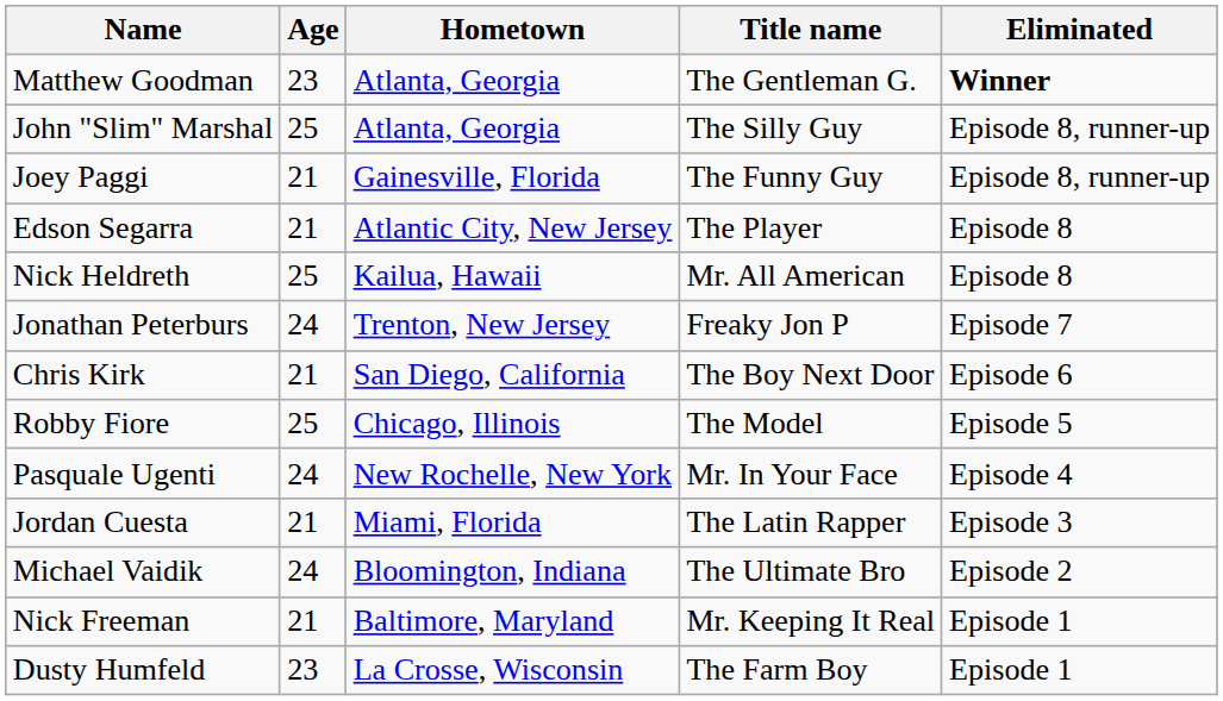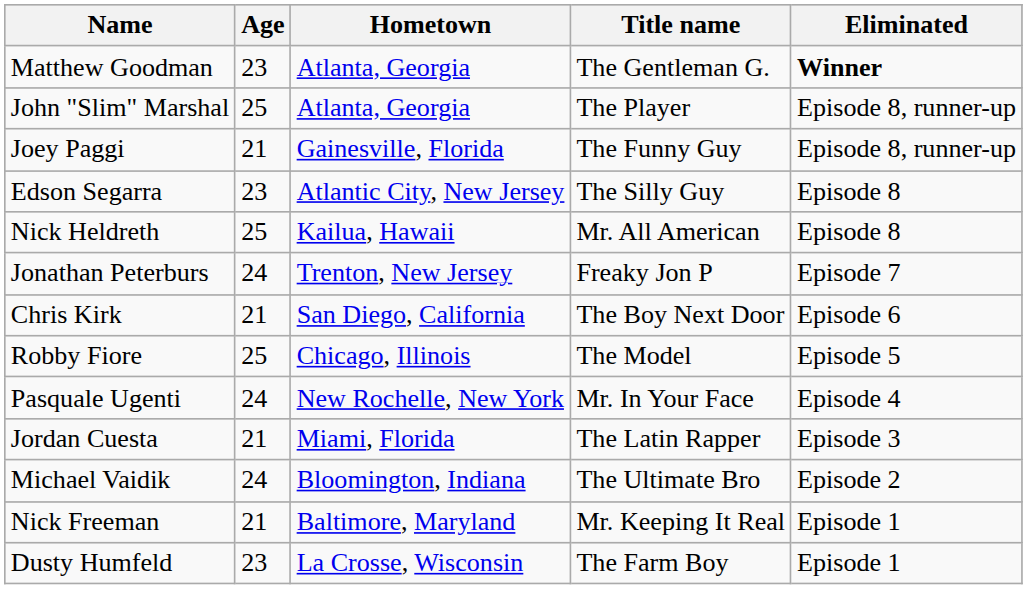 <table class="wikitable sortable">
 <tr>
 <th>Name</th>
 <th>Age</th>
 <th>Hometown</th>
 <th>Title name</th>
 <th>Eliminated</th>
 </tr>
 <tr>
 <td>Matthew Goodman</td>
 <td>23</td>
 <td><a href='#'>Atlanta, Georgia</a></td>
 <td>The Gentleman G.</td>
 <td><strong>Winner</strong></td>
 </tr>
 <tr>
 <td>John "Slim" Marshal</td>
 <td>25</td>
 <td><a href='#'>Atlanta, Georgia</a></td>
-<td>The Silly Guy</td>
+<td>The Player</td>
 <td>Episode 8, runner-up</td>
 </tr>
 <tr>
 <td>Joey Paggi</td>
 <td>21</td>
 <td><a href='#'>Gainesville</a>, <a href='#'>Florida</a></td>
 <td>The Funny Guy</td>
 <td>Episode 8, runner-up</td>
 </tr>
 <tr>
 <td>Edson Segarra</td>
-<td>21</td>
+<td>23</td>
 <td><a href='#'>Atlantic City</a>, <a href='#'>New Jersey</a></td>
-<td>The Player</td>
+<td>The Silly Guy</td>
 <td>Episode 8</td>
 </tr>
 <tr>
 <td>Nick Heldreth</td>
 <td>25</td>
 <td><a href='#'>Kailua</a>, <a href='#'>Hawaii</a></td>
 <td>Mr. All American</td>
 <td>Episode 8</td>
 </tr>
 <tr>
 <td>Jonathan Peterburs</td>
 <td>24</td>
 <td><a href='#'>Trenton</a>, <a href='#'>New Jersey</a></td>
 <td>Freaky Jon P</td>
 <td>Episode 7</td>
 </tr>
 <tr>
 <td>Chris Kirk</td>
 <td>21</td>
 <td><a href='#'>San Diego</a>, <a href='#'>California</a></td>
 <td>The Boy Next Door</td>
 <td>Episode 6</td>
 </tr>
 <tr>
 <td>Robby Fiore</td>
 <td>25</td>
 <td><a href='#'>Chicago</a>, <a href='#'>Illinois</a></td>
 <td>The Model</td>
 <td>Episode 5</td>
 </tr>
 <tr>
 <td>Pasquale Ugenti</td>
 <td>24</td>
 <td><a href='#'>New Rochelle</a>, <a href='#'>New York</a></td>
 <td>Mr. In Your Face</td>
 <td>Episode 4</td>
 </tr>
 <tr>
 <td>Jordan Cuesta</td>
 <td>21</td>
 <td><a href='#'>Miami</a>, <a href='#'>Florida</a></td>
 <td>The Latin Rapper</td>
 <td>Episode 3</td>
 </tr>
 <tr>
 <td>Michael Vaidik</td>
 <td>24</td>
 <td><a href='#'>Bloomington</a>, <a href='#'>Indiana</a></td>
 <td>The Ultimate Bro</td>
 <td>Episode 2</td>
 </tr>
 <tr>
 <td>Nick Freeman</td>
 <td>21</td>
 <td><a href='#'>Baltimore</a>, <a href='#'>Maryland</a></td>
 <td>Mr. Keeping It Real</td>
 <td>Episode 1</td>
 </tr>
 <tr>
 <td>Dusty Humfeld</td>
 <td>23</td>
 <td><a href='#'>La Crosse</a>, <a href='#'>Wisconsin</a></td>
 <td>The Farm Boy</td>
 <td>Episode 1</td>
 </tr>
 </table>
